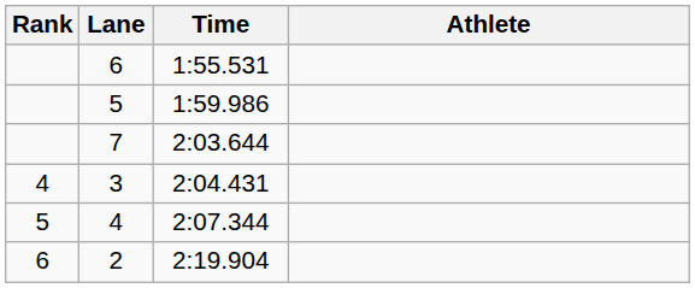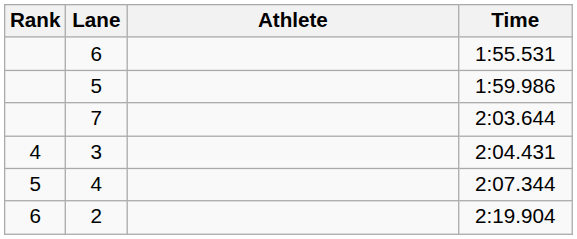 <table class="wikitable sortable" style="text-align:center">
 <tr>
 <th width=40>Rank</th>
 <th width=40>Lane</th>
+<th width=250>Athlete</th>
 <th width=80>Time</th>
-<th width=250>Athlete</th>
 </tr>
 <tr>
 <td></td>
 <td>6</td>
+<td align=left></td>
 <td>1:55.531</td>
-<td align=left></td>
 </tr>
 <tr>
 <td></td>
 <td>5</td>
+<td align=left></td>
 <td>1:59.986</td>
-<td align=left></td>
 </tr>
 <tr>
 <td></td>
 <td>7</td>
+<td align=left></td>
 <td>2:03.644</td>
-<td align=left></td>
 </tr>
 <tr>
 <td>4</td>
 <td>3</td>
+<td align=left></td>
 <td>2:04.431</td>
-<td align=left></td>
 </tr>
 <tr>
 <td>5</td>
 <td>4</td>
+<td align=left></td>
 <td>2:07.344</td>
-<td align=left></td>
 </tr>
 <tr>
 <td>6</td>
 <td>2</td>
+<td align=left></td>
 <td>2:19.904</td>
-<td align=left></td>
 </tr>
 </table>
